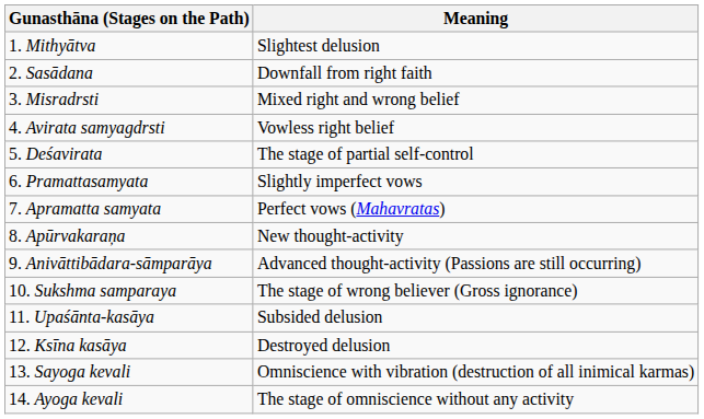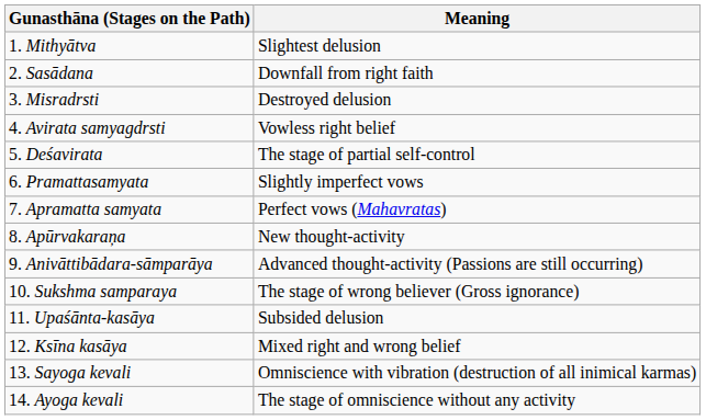 <table class="wikitable">
 <tr>
 <th>Gunasthāna (Stages on the Path)</th>
 <th>Meaning</th>
 </tr>
 <tr>
 <td>1. <em>Mithyātva</em></td>
 <td>Slightest delusion</td>
 </tr>
 <tr>
 <td>2. <em>Sasādana</em></td>
 <td>Downfall from right faith</td>
 </tr>
 <tr>
 <td>3. <em>Misradrsti</em></td>
-<td>Mixed right and wrong belief</td>
+<td>Destroyed delusion</td>
 </tr>
 <tr>
 <td>4. <em>Avirata samyagdrsti</em></td>
 <td>Vowless right belief</td>
 </tr>
 <tr>
 <td>5. <em>Deśavirata</em></td>
 <td>The stage of partial self-control</td>
 </tr>
 <tr>
 <td>6. <em>Pramattasamyata</em></td>
 <td>Slightly imperfect vows</td>
 </tr>
 <tr>
 <td>7. <em>Apramatta samyata</em></td>
 <td>Perfect vows (<em><a href='#'>Mahavratas</a></em>)</td>
 </tr>
 <tr>
 <td>8. <em>Apūrvakaraņa</em></td>
 <td>New thought-activity</td>
 </tr>
 <tr>
 <td>9. <em>Anivāttibādara-sāmparāya</em></td>
 <td>Advanced thought-activity (Passions are still occurring)</td>
 </tr>
 <tr>
 <td>10. <em>Sukshma samparaya</em></td>
 <td>The stage of wrong believer (Gross ignorance)</td>
 </tr>
 <tr>
 <td>11. <em>Upaśānta-kasāya</em></td>
 <td>Subsided delusion</td>
 </tr>
 <tr>
 <td>12. <em>Ksīna kasāya</em></td>
-<td>Destroyed delusion</td>
+<td>Mixed right and wrong belief</td>
 </tr>
 <tr>
 <td>13. <em>Sayoga kevali</em></td>
 <td>Omniscience with vibration (destruction of all inimical karmas)</td>
 </tr>
 <tr>
 <td>14. <em>Ayoga kevali</em></td>
 <td>The stage of omniscience without any activity</td>
 </tr>
 </table>
